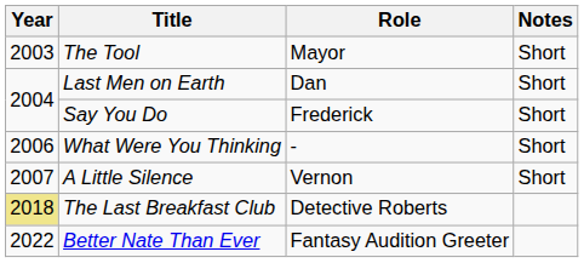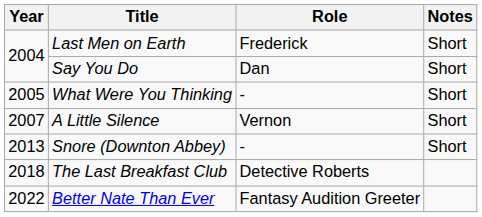 <table class="wikitable sortable">
 <tr>
 <th>Year</th>
 <th>Title</th>
 <th>Role</th>
 <th>Notes</th>
 </tr>
 <tr>
-<td>2003</td>
-<td><em>The Tool</em></td>
-<td>Mayor</td>
+<td rowspan=2>2004</td>
+<td><em>Last Men on Earth</em></td>
+<td>Frederick</td>
 <td>Short</td>
 </tr>
 <tr>
-<td rowspan=2>2004</td>
-<td><em>Last Men on Earth</em></td>
+<td><em>Say You Do</em></td>
 <td>Dan</td>
 <td>Short</td>
 </tr>
 <tr>
-<td><em>Say You Do</em></td>
-<td>Frederick</td>
-<td>Short</td>
-</tr>
-<tr>
-<td>2006</td>
+<td>2005</td>
 <td><em>What Were You Thinking</em></td>
 <td>-</td>
 <td>Short</td>
 </tr>
 <tr>
 <td>2007</td>
 <td><em>A Little Silence</em></td>
 <td>Vernon</td>
 <td>Short</td>
 </tr>
 <tr>
-<td style="background: khaki;">2018</td>
+<td>2013</td>
+<td><em>Snore (Downton Abbey)</em></td>
+<td>-</td>
+<td>Short</td>
+</tr>
+<tr>
+<td>2018</td>
 <td><em>The Last Breakfast Club</em></td>
 <td>Detective Roberts</td>
 <td></td>
 </tr>
 <tr>
 <td>2022</td>
 <td><em><a href='#'>Better Nate Than Ever</a></em></td>
 <td>Fantasy Audition Greeter</td>
 <td></td>
 </tr>
 </table>
